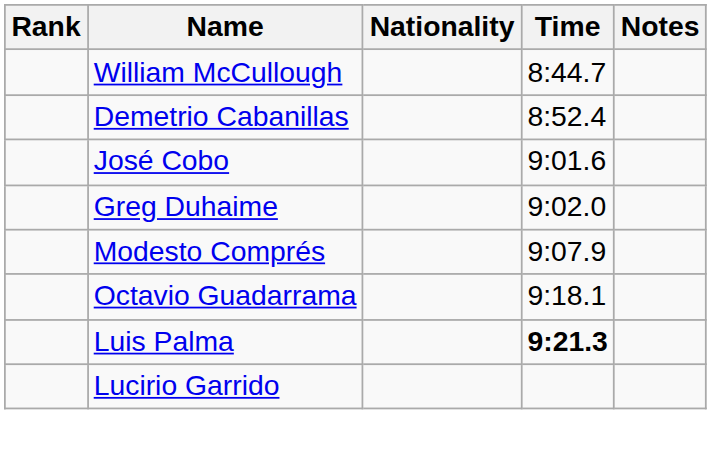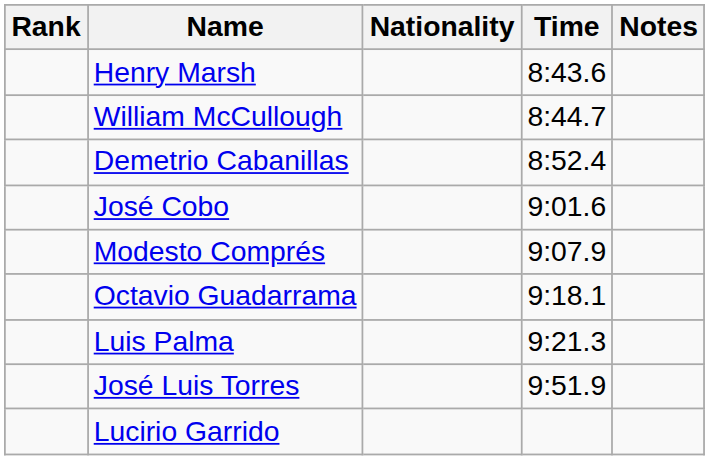 <table class="wikitable sortable">
 <tr>
 <th>Rank</th>
 <th>Name</th>
 <th>Nationality</th>
 <th>Time</th>
 <th>Notes</th>
+</tr>
+<tr>
+<td></td>
+<td><a href='#'>Henry Marsh</a></td>
+<td></td>
+<td>8:43.6</td>
+<td></td>
 </tr>
 <tr>
 <td></td>
 <td><a href='#'>William McCullough</a></td>
 <td></td>
 <td>8:44.7</td>
 <td></td>
 </tr>
 <tr>
 <td></td>
 <td><a href='#'>Demetrio Cabanillas</a></td>
 <td></td>
 <td>8:52.4</td>
 <td></td>
 </tr>
 <tr>
 <td></td>
 <td><a href='#'>José Cobo</a></td>
 <td></td>
 <td>9:01.6</td>
 <td></td>
 </tr>
 <tr>
 <td></td>
-<td><a href='#'>Greg Duhaime</a></td>
-<td></td>
-<td>9:02.0</td>
-<td></td>
-</tr>
-<tr>
-<td></td>
 <td><a href='#'>Modesto Comprés</a></td>
 <td></td>
 <td>9:07.9</td>
 <td></td>
 </tr>
 <tr>
 <td></td>
 <td><a href='#'>Octavio Guadarrama</a></td>
 <td></td>
 <td>9:18.1</td>
 <td></td>
 </tr>
 <tr>
 <td></td>
 <td><a href='#'>Luis Palma</a></td>
 <td></td>
-<td><strong>9:21.3</strong></td>
+<td>9:21.3</td>
+<td></td>
+</tr>
+<tr>
+<td></td>
+<td><a href='#'>José Luis Torres</a></td>
+<td></td>
+<td>9:51.9</td>
 <td></td>
 </tr>
 <tr>
 <td></td>
 <td><a href='#'>Lucirio Garrido</a></td>
 <td></td>
 <td></td>
 <td></td>
 </tr>
 </table>
